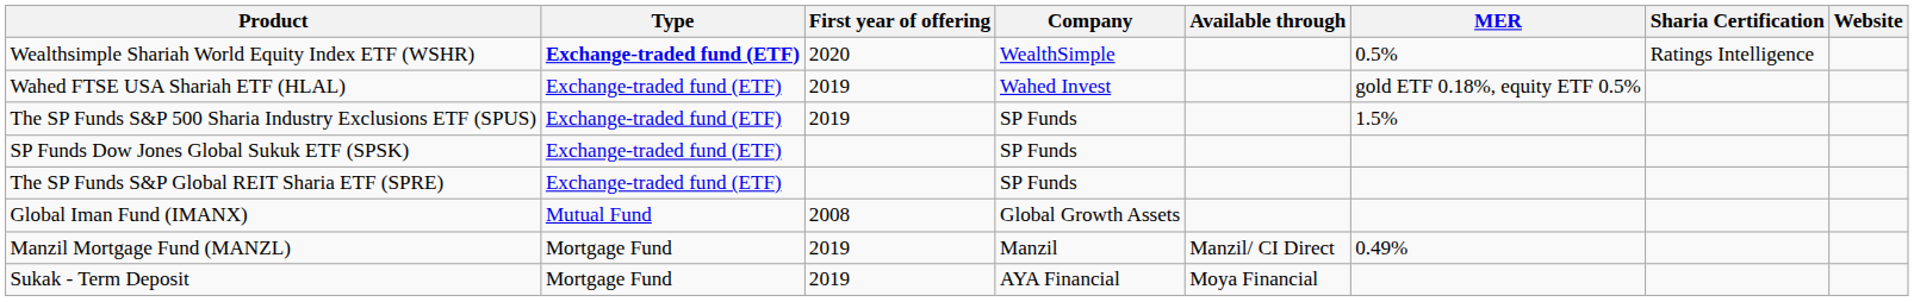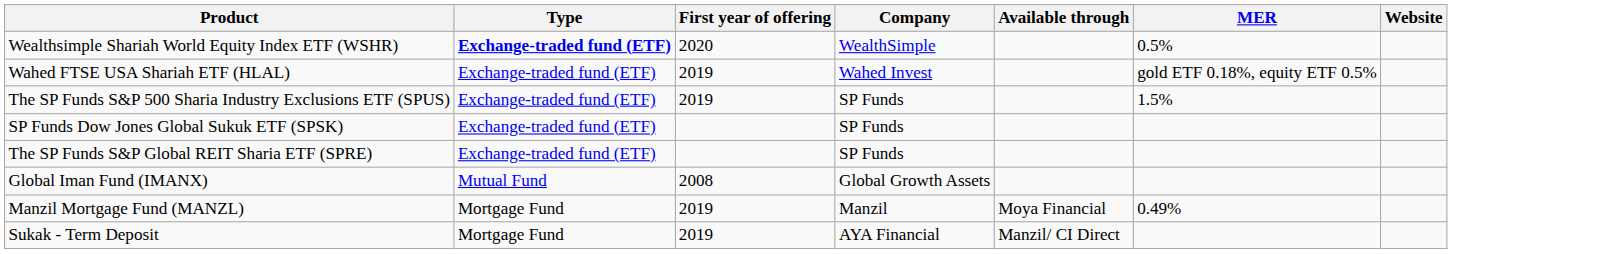 <table class="wikitable sortable">
 <tr>
 <th>Product</th>
 <th>Type</th>
 <th>First year of offering</th>
 <th>Company</th>
 <th>Available through</th>
 <th><a href='#'>MER</a></th>
-<th>Sharia Certification</th>
 <th>Website</th>
 </tr>
 <tr>
 <td>Wealthsimple Shariah World Equity Index ETF (WSHR)</td>
 <td><strong><a href='#'>Exchange-traded fund (ETF)</a></strong></td>
 <td>2020</td>
 <td><a href='#'>WealthSimple</a></td>
 <td></td>
 <td>0.5% </td>
-<td>Ratings Intelligence </td>
 <td></td>
 </tr>
 <tr>
 <td>Wahed FTSE USA Shariah ETF (HLAL)</td>
 <td><a href='#'>Exchange-traded fund (ETF)</a></td>
 <td>2019</td>
 <td><a href='#'>Wahed Invest</a></td>
 <td></td>
 <td>gold ETF 0.18%, equity ETF 0.5% </td>
 <td></td>
-<td></td>
 </tr>
 <tr>
 <td>The SP Funds S&P 500 Sharia Industry Exclusions ETF (SPUS)</td>
 <td><a href='#'>Exchange-traded fund (ETF)</a></td>
 <td>2019</td>
 <td>SP Funds</td>
 <td></td>
 <td>1.5% </td>
 <td></td>
-<td></td>
 </tr>
 <tr>
 <td>SP Funds Dow Jones Global Sukuk ETF (SPSK)</td>
 <td><a href='#'>Exchange-traded fund (ETF)</a></td>
 <td></td>
 <td>SP Funds</td>
-<td></td>
 <td></td>
 <td></td>
 <td></td>
 </tr>
 <tr>
 <td>The SP Funds S&P Global REIT Sharia ETF (SPRE)</td>
 <td><a href='#'>Exchange-traded fund (ETF)</a></td>
 <td></td>
 <td>SP Funds</td>
 <td></td>
 <td></td>
 <td></td>
-<td></td>
 </tr>
 <tr>
 <td>Global Iman Fund (IMANX)</td>
 <td><a href='#'>Mutual Fund</a></td>
 <td>2008</td>
 <td>Global Growth Assets</td>
 <td></td>
 <td></td>
 <td></td>
-<td></td>
 </tr>
 <tr>
 <td>Manzil Mortgage Fund (MANZL)</td>
 <td>Mortgage Fund</td>
 <td>2019</td>
 <td>Manzil</td>
-<td>Manzil/ CI Direct</td>
+<td>Moya Financial</td>
 <td>0.49%</td>
-<td></td>
 <td></td>
 </tr>
 <tr>
 <td>Sukak - Term Deposit</td>
 <td>Mortgage Fund</td>
 <td>2019</td>
 <td>AYA Financial</td>
-<td>Moya Financial</td>
-<td></td>
+<td>Manzil/ CI Direct</td>
 <td></td>
 <td></td>
 </tr>
 </table>
